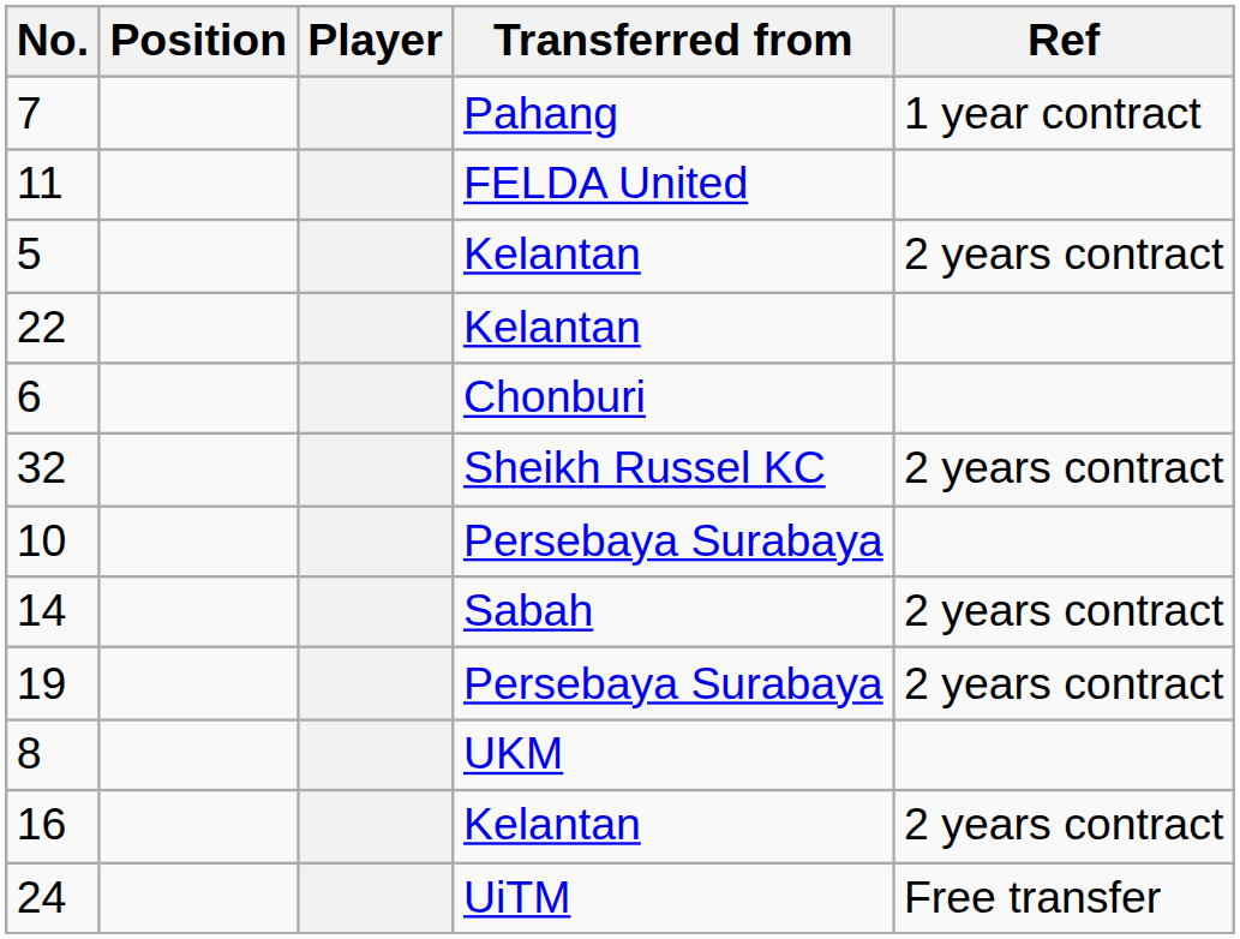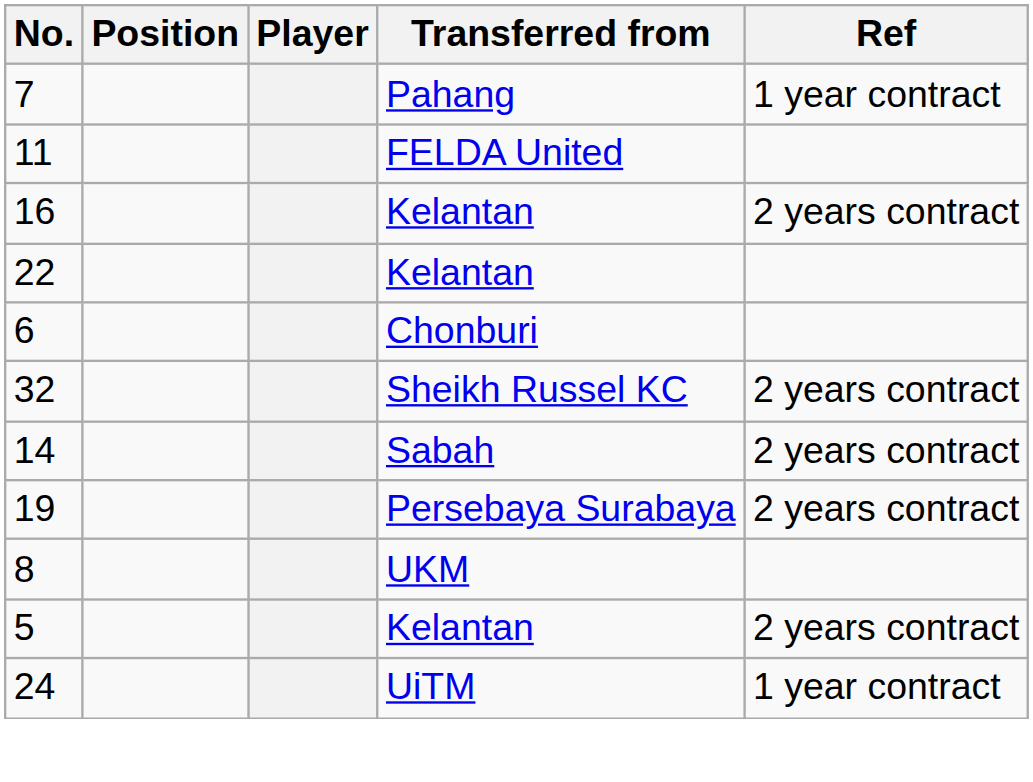 <table class="wikitable plainrowheaders sortable" style="text-align:center; text-align:left">
 <tr>
 <th scope="col">No.</th>
 <th scope="col">Position</th>
 <th scope="col">Player</th>
 <th scope="col">Transferred from</th>
 <th scope="col" class="unsortable">Ref</th>
 </tr>
 <tr>
 <td>7</td>
 <td></td>
 <th scope="row"></th>
 <td> <a href='#'>Pahang</a></td>
 <td>1 year contract</td>
 </tr>
 <tr>
 <td>11</td>
 <td></td>
 <th scope="row"></th>
 <td> <a href='#'>FELDA United</a></td>
 <td></td>
 </tr>
 <tr>
-<td>5</td>
+<td>16</td>
 <td></td>
 <th scope="row"></th>
 <td> <a href='#'>Kelantan</a></td>
 <td>2 years contract</td>
 </tr>
 <tr>
 <td>22</td>
 <td></td>
 <th scope="row"></th>
 <td> <a href='#'>Kelantan</a></td>
 <td></td>
 </tr>
 <tr>
 <td>6</td>
 <td></td>
 <th scope="row"></th>
 <td> <a href='#'>Chonburi</a></td>
 <td></td>
 </tr>
 <tr>
 <td>32</td>
 <td></td>
 <th scope="row"></th>
 <td> <a href='#'>Sheikh Russel KC</a></td>
 <td>2 years contract</td>
 </tr>
 <tr>
-<td>10</td>
-<td></td>
-<th scope="row"></th>
-<td> <a href='#'>Persebaya Surabaya</a></td>
-<td></td>
-</tr>
-<tr>
 <td>14</td>
 <td></td>
 <th scope="row"></th>
 <td> <a href='#'>Sabah</a></td>
 <td>2 years contract</td>
 </tr>
 <tr>
 <td>19</td>
 <td></td>
 <th scope="row"></th>
 <td> <a href='#'>Persebaya Surabaya</a></td>
 <td>2 years contract</td>
 </tr>
 <tr>
 <td>8</td>
 <td></td>
 <th scope="row"></th>
 <td> <a href='#'>UKM</a></td>
 <td></td>
 </tr>
 <tr>
-<td>16</td>
+<td>5</td>
 <td></td>
 <th scope="row"></th>
 <td> <a href='#'>Kelantan</a></td>
 <td>2 years contract</td>
 </tr>
 <tr>
 <td>24</td>
 <td></td>
 <th scope="row"></th>
 <td> <a href='#'>UiTM</a></td>
-<td>Free transfer</td>
+<td>1 year contract</td>
 </tr>
 <tr>
 </tr>
 </table>
